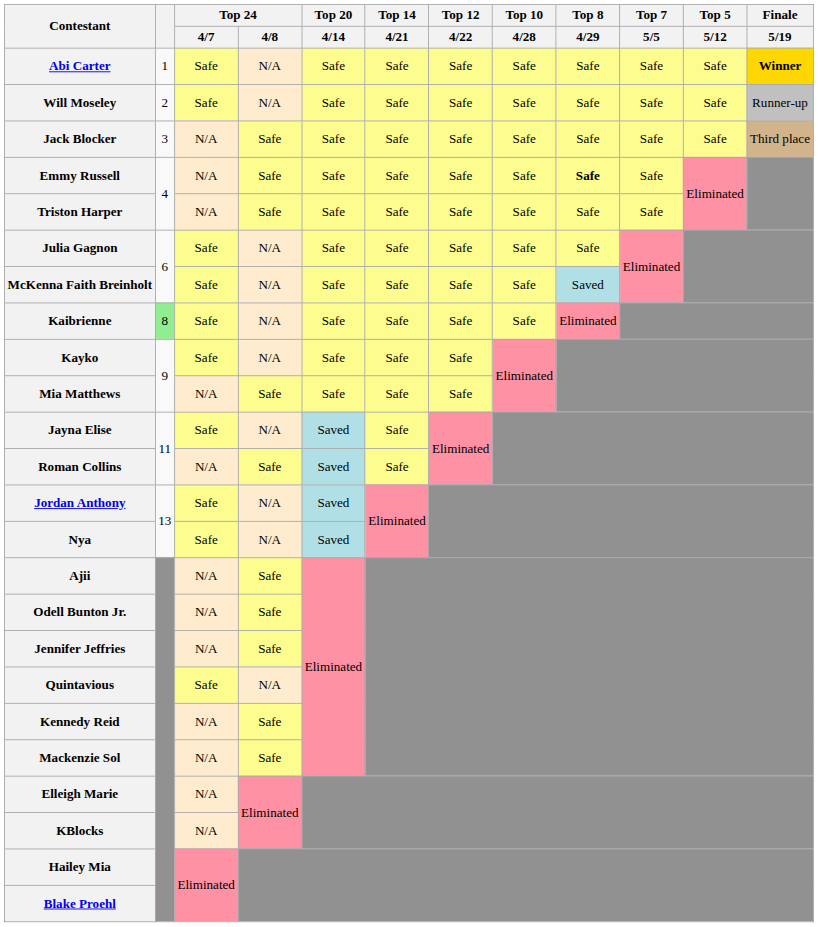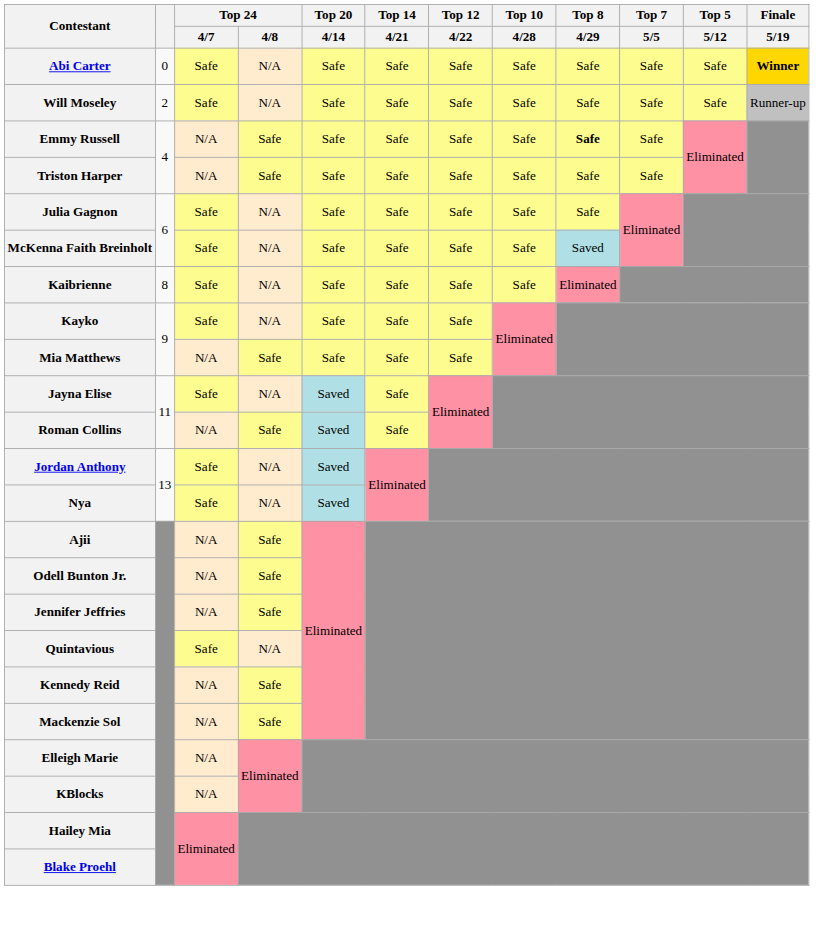 <table class="wikitable" style="text-align:center; font-size:90%;">
 <tr>
 <th rowspan="2" scope="col">Contestant</th>
 <th rowspan="2" scope="col"></th>
 <th colspan="2" scope="col">Top 24</th>
 <th scope="col">Top 20</th>
 <th scope="col">Top 14</th>
 <th scope="col">Top 12</th>
 <th scope="col">Top 10</th>
 <th scope="col">Top 8</th>
 <th scope="col">Top 7</th>
 <th scope="col">Top 5</th>
 <th scope="col">Finale</th>
 </tr>
 <tr>
 <th>4/7</th>
 <th>4/8</th>
 <th>4/14</th>
 <th>4/21</th>
 <th>4/22</th>
 <th>4/28</th>
 <th>4/29</th>
 <th>5/5</th>
 <th>5/12</th>
 <th>5/19</th>
 </tr>
 <tr style="height:40px">
 <th scope="row"><a href='#'>Abi Carter</a></th>
-<td>1</td>
+<td>0</td>
 <td style="background:#FDFC8F;">Safe</td>
 <td style="background:#FFEBCD;">N/A</td>
 <td style="background:#FDFC8F;">Safe</td>
 <td style="background:#FDFC8F;">Safe</td>
 <td style="background:#FDFC8F;">Safe</td>
 <td style="background:#FDFC8F;">Safe</td>
 <td style="background:#FDFC8F;">Safe</td>
 <td style="background:#FDFC8F;">Safe</td>
 <td style="background:#FDFC8F;">Safe</td>
 <td bgcolor="gold"><strong>Winner</strong></td>
 </tr>
 <tr style="height:40px">
 <th scope="row">Will Moseley</th>
 <td>2</td>
 <td style="background:#FDFC8F;">Safe</td>
 <td style="background:#FFEBCD;">N/A</td>
 <td style="background:#FDFC8F;">Safe</td>
 <td style="background:#FDFC8F;">Safe</td>
 <td style="background:#FDFC8F;">Safe</td>
 <td style="background:#FDFC8F;">Safe</td>
 <td style="background:#FDFC8F;">Safe</td>
 <td style="background:#FDFC8F;">Safe</td>
 <td style="background:#FDFC8F;">Safe</td>
 <td bgcolor="silver">Runner-up</td>
-</tr>
-<tr style="height:40px">
-<th scope="row">Jack Blocker</th>
-<td>3</td>
-<td style="background:#FFEBCD;">N/A</td>
-<td style="background:#FDFC8F;">Safe</td>
-<td style="background:#FDFC8F;">Safe</td>
-<td style="background:#FDFC8F;">Safe</td>
-<td style="background:#FDFC8F;">Safe</td>
-<td style="background:#FDFC8F;">Safe</td>
-<td style="background:#FDFC8F;">Safe</td>
-<td style="background:#FDFC8F;">Safe</td>
-<td style="background:#FDFC8F;">Safe</td>
-<td style="background:tan">Third place</td>
 </tr>
 <tr style="height:40px">
 <th scope="row">Emmy Russell</th>
 <td rowspan="2">4</td>
 <td style="background:#FFEBCD;">N/A</td>
 <td style="background:#FDFC8F;">Safe</td>
 <td style="background:#FDFC8F;">Safe</td>
 <td style="background:#FDFC8F;">Safe</td>
 <td style="background:#FDFC8F;">Safe</td>
 <td style="background:#FDFC8F;">Safe</td>
 <td style="background:#FDFC8F;"><strong>Safe</strong></td>
 <td style="background:#FDFC8F;">Safe</td>
 <td style="background:#FF91A4;" rowspan="2">Eliminated</td>
 <td style="background:#919191;" rowspan="2"></td>
 </tr>
 <tr style="height:40px">
 <th scope="row">Triston Harper</th>
 <td style="background:#FFEBCD;">N/A</td>
 <td style="background:#FDFC8F;">Safe</td>
 <td style="background:#FDFC8F;">Safe</td>
 <td style="background:#FDFC8F;">Safe</td>
 <td style="background:#FDFC8F;">Safe</td>
 <td style="background:#FDFC8F;">Safe</td>
 <td style="background:#FDFC8F;">Safe</td>
 <td style="background:#FDFC8F;">Safe</td>
 </tr>
 <tr style="height:40px">
 <th scope="row">Julia Gagnon</th>
 <td rowspan="2">6</td>
 <td style="background:#FDFC8F;">Safe</td>
 <td style="background:#FFEBCD;">N/A</td>
 <td style="background:#FDFC8F;">Safe</td>
 <td style="background:#FDFC8F;">Safe</td>
 <td style="background:#FDFC8F;">Safe</td>
 <td style="background:#FDFC8F;">Safe</td>
 <td style="background:#FDFC8F;">Safe</td>
 <td style="background:#FF91A4;" rowspan="2">Eliminated</td>
 <td style="background:#919191;" colspan="2" rowspan="2"></td>
 </tr>
 <tr style="height:40px">
 <th scope="row">McKenna Faith Breinholt</th>
 <td style="background:#FDFC8F;">Safe</td>
 <td style="background:#FFEBCD;">N/A</td>
 <td style="background:#FDFC8F;">Safe</td>
 <td style="background:#FDFC8F;">Safe</td>
 <td style="background:#FDFC8F;">Safe</td>
 <td style="background:#FDFC8F;">Safe</td>
 <td style="background:#B0E0E6;">Saved</td>
 </tr>
 <tr style="height:40px">
 <th scope="row">Kaibrienne</th>
-<td style="background: lightgreen;">8</td>
+<td>8</td>
 <td style="background:#FDFC8F;">Safe</td>
 <td style="background:#FFEBCD;">N/A</td>
 <td style="background:#FDFC8F;">Safe</td>
 <td style="background:#FDFC8F;">Safe</td>
 <td style="background:#FDFC8F;">Safe</td>
 <td style="background:#FDFC8F;">Safe</td>
 <td style="background:#FF91A4;">Eliminated</td>
 <td style="background:#919191;" colspan="3"></td>
 </tr>
 <tr style="height:40px">
 <th scope="row">Kayko</th>
 <td rowspan="2">9</td>
 <td style="background:#FDFC8F;">Safe</td>
 <td style="background:#FFEBCD;">N/A</td>
 <td style="background:#FDFC8F;">Safe</td>
 <td style="background:#FDFC8F;">Safe</td>
 <td style="background:#FDFC8F;">Safe</td>
 <td style="background:#FF91A4;" rowspan="2">Eliminated</td>
 <td style="background:#919191;" colspan="4" rowspan="2"></td>
 </tr>
 <tr style="height:40px">
 <th scope="row">Mia Matthews</th>
 <td style="background:#FFEBCD;">N/A</td>
 <td style="background:#FDFC8F;">Safe</td>
 <td style="background:#FDFC8F;">Safe</td>
 <td style="background:#FDFC8F;">Safe</td>
 <td style="background:#FDFC8F;">Safe</td>
 </tr>
 <tr style="height:40px">
 <th scope="row">Jayna Elise</th>
 <td rowspan="2">11</td>
 <td style="background:#FDFC8F;">Safe</td>
 <td style="background:#FFEBCD;">N/A</td>
 <td style="background:#B0E0E6;">Saved</td>
 <td style="background:#FDFC8F;">Safe</td>
 <td style="background:#FF91A4;" rowspan="2">Eliminated</td>
 <td style="background:#919191;" colspan="5" rowspan="2"></td>
 </tr>
 <tr style="height:40px">
 <th scope="row">Roman Collins</th>
 <td style="background:#FFEBCD;">N/A</td>
 <td style="background:#FDFC8F;">Safe</td>
 <td style="background:#B0E0E6;">Saved</td>
 <td style="background:#FDFC8F;">Safe</td>
 </tr>
 <tr style="height:40px">
 <th scope="row"><a href='#'>Jordan Anthony</a></th>
 <td rowspan="2">13</td>
 <td style="background:#FDFC8F;">Safe</td>
 <td style="background:#FFEBCD;">N/A</td>
 <td style="background:#B0E0E6;">Saved</td>
 <td style="background:#FF91A4;" rowspan="2">Eliminated</td>
 <td style="background:#919191;" colspan="6" rowspan="2"></td>
 </tr>
 <tr style="height:40px">
 <th scope="row">Nya</th>
 <td style="background:#FDFC8F;">Safe</td>
 <td style="background:#FFEBCD;">N/A</td>
 <td style="background:#B0E0E6;">Saved</td>
 </tr>
 <tr style="height:40px">
 <th scope="row">Ajii</th>
 <td rowspan="10" bgcolor="919191"></td>
 <td style="background:#FFEBCD;">N/A</td>
 <td style="background:#FDFC8F;">Safe</td>
 <td style="background:#FF91A4;" rowspan="6">Eliminated</td>
 <td style="background:#919191;" colspan="7" rowspan="6"></td>
 </tr>
 <tr style="height:40px">
 <th scope="row">Odell Bunton Jr.</th>
 <td style="background:#FFEBCD;">N/A</td>
 <td style="background:#FDFC8F;">Safe</td>
 </tr>
 <tr style="height:40px">
 <th scope="row">Jennifer Jeffries</th>
 <td style="background:#FFEBCD;">N/A</td>
 <td style="background:#FDFC8F;">Safe</td>
 </tr>
 <tr style="height:40px">
 <th scope="row">Quintavious</th>
 <td style="background:#FDFC8F;">Safe</td>
 <td style="background:#FFEBCD;">N/A</td>
 </tr>
 <tr style="height:40px">
 <th scope="row">Kennedy Reid</th>
 <td style="background:#FFEBCD;">N/A</td>
 <td style="background:#FDFC8F;">Safe</td>
 </tr>
 <tr style="height:40px">
 <th scope="row">Mackenzie Sol</th>
 <td style="background:#FFEBCD;">N/A</td>
 <td style="background:#FDFC8F;">Safe</td>
 </tr>
 <tr style="height:40px">
 <th scope="row">Elleigh Marie</th>
 <td style="background:#FFEBCD;">N/A</td>
 <td style="background:#FF91A4;" rowspan="2">Eliminated</td>
 <td style="background:#919191;" colspan="8" rowspan="2"></td>
 </tr>
 <tr style="height:40px">
 <th scope="row">KBlocks</th>
 <td style="background:#FFEBCD;">N/A</td>
 </tr>
 <tr style="height:40px">
 <th scope="row">Hailey Mia</th>
 <td style="background:#FF91A4;" rowspan="2">Eliminated</td>
 <td style="background:#919191;" colspan="9" rowspan="2"></td>
 </tr>
 <tr style="height:40px">
 <th scope="row"><a href='#'>Blake Proehl</a></th>
 </tr>
 </table>
